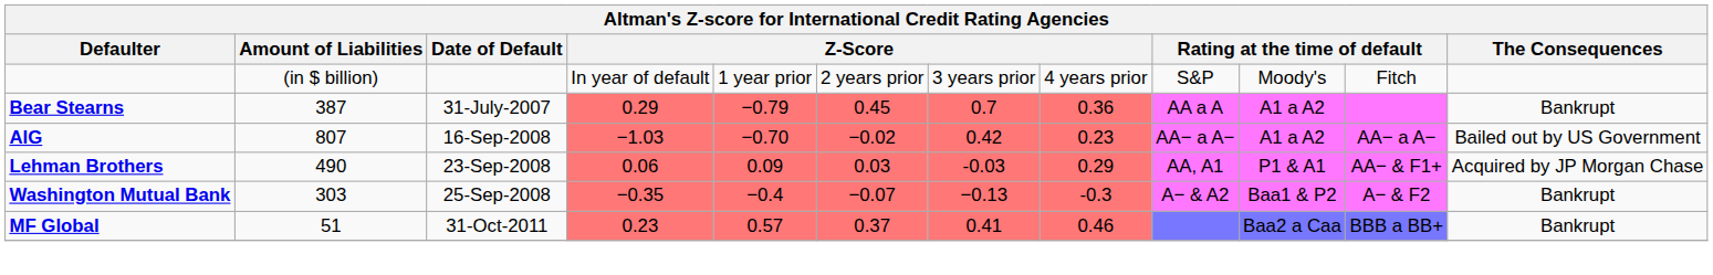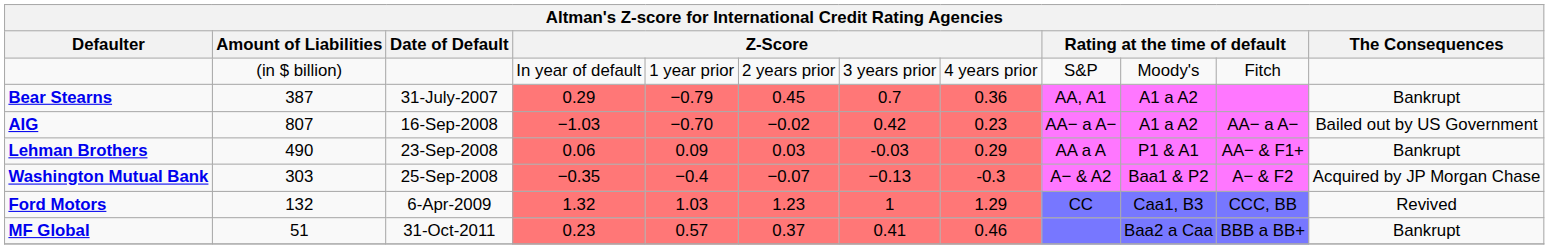 <table class="wikitable">
 <tr>
 <th colspan="12" style="text-align: center; font-weight:bold;">Altman's Z-score for International Credit Rating Agencies</th>
 </tr>
 <tr>
 <th colspan="1" style="text-align: center; font-weight:bold;">Defaulter</th>
 <th colspan="1" style="text-align: center; font-weight:bold;">Amount of Liabilities</th>
 <th colspan="1" style="text-align: center; font-weight:bold;">Date of Default</th>
 <th colspan="5" style="text-align: center; font-weight:bold;">Z-Score</th>
 <th colspan="3" style="text-align: center; font-weight:bold;">Rating at the time of default</th>
 <th colspan="1" style="text-align: center; font-weight:bold;">The Consequences</th>
 </tr>
 <tr>
 <td style="font-weight:bold;"></td>
 <td style="text-align: center;">(in $ billion)</td>
 <td style="text-align: center;"></td>
 <td style="text-align: center;">In year of default</td>
 <td style="text-align: center;">1 year prior</td>
 <td style="text-align: center;">2 years prior</td>
 <td style="text-align: center;">3 years prior</td>
 <td style="text-align: center;">4 years prior</td>
 <td style="text-align: center;">S&P</td>
 <td style="text-align: center;">Moody's</td>
 <td style="text-align: center;">Fitch</td>
 <td style="text-align: center;"></td>
 </tr>
 <tr>
 <td style="font-weight:bold;"><a href='#'>Bear Stearns</a></td>
 <td style="text-align: center;">387</td>
 <td style="text-align: center;">31-July-2007</td>
 <td style="text-align: center; background:#ff7777;">0.29</td>
 <td style="text-align: center; background:#ff7777;">−0.79</td>
 <td style="text-align: center; background:#ff7777;">0.45</td>
 <td style="text-align: center; background:#ff7777;">0.7</td>
 <td style="text-align: center; background:#ff7777;">0.36</td>
-<td style="text-align: center; background:#ff77ff;">AA a A</td>
+<td style="text-align: center; background:#ff77ff;">AA, A1</td>
 <td style="text-align: center; background:#ff77ff;">A1 a A2</td>
 <td style="text-align: center; background:#ff77ff;"></td>
 <td style="text-align: center;">Bankrupt</td>
 </tr>
 <tr>
 <td style="font-weight:bold;"><a href='#'>AIG</a></td>
 <td style="text-align: center;">807</td>
 <td style="text-align: center;">16-Sep-2008</td>
 <td style="text-align: center; background:#ff7777;">−1.03</td>
 <td style="text-align: center; background:#ff7777;">−0.70</td>
 <td style="text-align: center; background:#ff7777;">−0.02</td>
 <td style="text-align: center; background:#ff7777;">0.42</td>
 <td style="text-align: center; background:#ff7777;">0.23</td>
 <td style="text-align: center; background:#ff77ff;">AA− a A−</td>
 <td style="text-align: center; background:#ff77ff;">A1 a A2</td>
 <td style="text-align: center; background:#ff77ff;">AA− a A−</td>
 <td style="text-align: center;">Bailed out by US Government</td>
 </tr>
 <tr>
 <td style="font-weight:bold;"><a href='#'>Lehman Brothers</a></td>
 <td style="text-align: center;">490</td>
 <td style="text-align: center;">23-Sep-2008</td>
 <td style="text-align: center; background:#ff7777;">0.06</td>
 <td style="text-align: center; background:#ff7777;">0.09</td>
 <td style="text-align: center; background:#ff7777;">0.03</td>
 <td style="text-align: center; background:#ff7777;">-0.03</td>
 <td style="text-align: center; background:#ff7777;">0.29</td>
-<td style="text-align: center; background:#ff77ff;">AA, A1</td>
+<td style="text-align: center; background:#ff77ff;">AA a A</td>
 <td style="text-align: center; background:#ff77ff;">P1 & A1</td>
 <td style="text-align: center; background:#ff77ff;">AA− & F1+</td>
-<td style="text-align: center;">Acquired by JP Morgan Chase</td>
+<td style="text-align: center;">Bankrupt</td>
 </tr>
 <tr>
 <td style="font-weight:bold;"><a href='#'>Washington Mutual Bank</a></td>
 <td style="text-align: center;">303</td>
 <td style="text-align: center;">25-Sep-2008</td>
 <td style="text-align: center; background:#ff7777;">−0.35</td>
 <td style="text-align: center; background:#ff7777;">−0.4</td>
 <td style="text-align: center; background:#ff7777;">−0.07</td>
 <td style="text-align: center; background:#ff7777;">−0.13</td>
 <td style="text-align: center; background:#ff7777;">-0.3</td>
 <td style="text-align: center; background:#ff77ff;">A− & A2</td>
 <td style="text-align: center; background:#ff77ff;">Baa1 & P2</td>
 <td style="text-align: center; background:#ff77ff;">A− & F2</td>
-<td style="text-align: center;">Bankrupt</td>
+<td style="text-align: center;">Acquired by JP Morgan Chase</td>
+</tr>
+<tr>
+<td style="font-weight:bold;"><a href='#'>Ford Motors</a></td>
+<td style="text-align: center;">132</td>
+<td style="text-align: center;">6-Apr-2009</td>
+<td style="text-align: center; background:#ff7777;">1.32</td>
+<td style="text-align: center; background:#ff7777;">1.03</td>
+<td style="text-align: center; background:#ff7777;">1.23</td>
+<td style="text-align: center; background:#ff7777;">1</td>
+<td style="text-align: center; background:#ff7777;">1.29</td>
+<td style="text-align: center; background:#7777ff;">CC</td>
+<td style="text-align: center; background:#7777ff;">Caa1, B3</td>
+<td style="text-align: center; background:#7777ff;">CCC, BB</td>
+<td style="text-align: center;">Revived</td>
 </tr>
 <tr>
 <td style="font-weight:bold;"><a href='#'>MF Global</a></td>
 <td style="text-align: center;">51</td>
 <td style="text-align: center;">31-Oct-2011</td>
 <td style="text-align: center; background:#ff7777;">0.23</td>
 <td style="text-align: center; background:#ff7777;">0.57</td>
 <td style="text-align: center; background:#ff7777;">0.37</td>
 <td style="text-align: center; background:#ff7777;">0.41</td>
 <td style="text-align: center; background:#ff7777;">0.46</td>
 <td style="text-align: center; background:#7777ff;"></td>
 <td style="text-align: center; background:#7777ff;">Baa2 a Caa</td>
 <td style="text-align: center; background:#7777ff;">BBB a BB+</td>
 <td style="text-align: center;">Bankrupt</td>
 </tr>
 <tr>
 </tr>
 </table>
